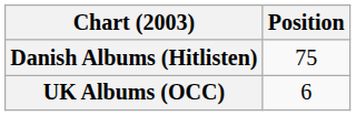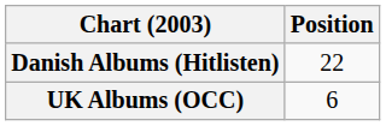 <table class="wikitable sortable plainrowheaders" style="text-align:center;">
 <tr>
 <th scope="col">Chart (2003)</th>
 <th scope="col">Position</th>
 </tr>
 <tr>
 <th scope="row">Danish Albums (Hitlisten)</th>
-<td>75</td>
+<td>22</td>
 </tr>
 <tr>
 <th scope="row">UK Albums (OCC)</th>
 <td>6</td>
 </tr>
 </table>
